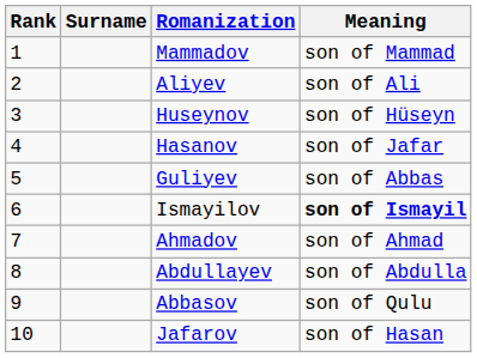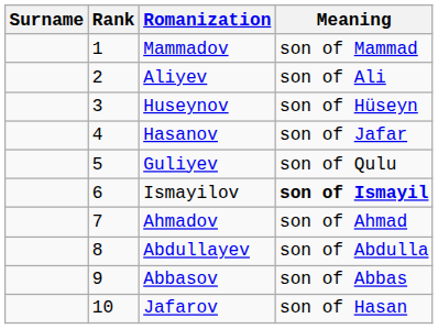 <table class="wikitable">
 <tr>
+<th>Surname</th>
 <th>Rank</th>
-<th>Surname</th>
 <th><a href='#'>Romanization</a></th>
 <th>Meaning</th>
 </tr>
 <tr>
+<td></td>
 <td>1</td>
-<td></td>
 <td><a href='#'>Mammadov</a></td>
 <td>son of <a href='#'>Mammad</a></td>
 </tr>
 <tr>
+<td></td>
 <td>2</td>
-<td></td>
 <td><a href='#'>Aliyev</a></td>
 <td>son of <a href='#'>Ali</a></td>
 </tr>
 <tr>
+<td></td>
 <td>3</td>
-<td></td>
 <td><a href='#'>Huseynov</a></td>
 <td>son of <a href='#'>Hüseyn</a></td>
 </tr>
 <tr>
+<td></td>
 <td>4</td>
-<td></td>
 <td><a href='#'>Hasanov</a></td>
 <td>son of <a href='#'>Jafar</a></td>
 </tr>
 <tr>
+<td></td>
 <td>5</td>
-<td></td>
 <td><a href='#'>Guliyev</a></td>
-<td>son of <a href='#'>Abbas</a></td>
+<td>son of Qulu</td>
 </tr>
 <tr>
+<td></td>
 <td>6</td>
-<td></td>
 <td>Ismayilov</td>
 <td><strong>son of <a href='#'>Ismayil</a></strong></td>
 </tr>
 <tr>
+<td></td>
 <td>7</td>
-<td></td>
 <td><a href='#'>Ahmadov</a></td>
 <td>son of <a href='#'>Ahmad</a></td>
 </tr>
 <tr>
+<td></td>
 <td>8</td>
-<td></td>
 <td><a href='#'>Abdullayev</a></td>
 <td>son of <a href='#'>Abdulla</a></td>
 </tr>
 <tr>
+<td></td>
 <td>9</td>
-<td></td>
 <td><a href='#'>Abbasov</a></td>
-<td>son of Qulu</td>
+<td>son of <a href='#'>Abbas</a></td>
 </tr>
 <tr>
+<td></td>
 <td>10</td>
-<td></td>
 <td><a href='#'>Jafarov</a></td>
 <td>son of <a href='#'>Hasan</a></td>
 </tr>
 </table>
